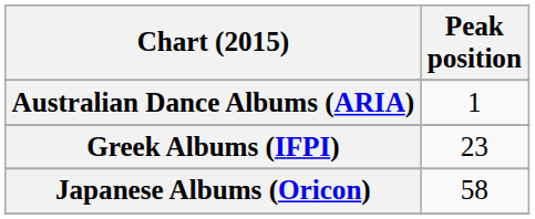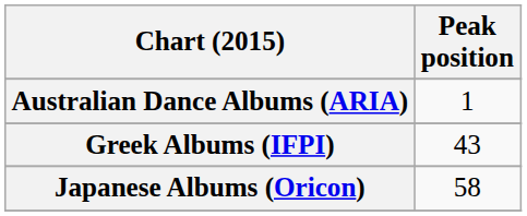 <table class="wikitable sortable plainrowheaders" style="text-align:center">
 <tr>
 <th scope="col">Chart (2015)</th>
 <th scope="col">Peak<br>position</th>
 </tr>
 <tr>
 </tr>
 <tr>
 <th scope="row">Australian Dance Albums (<a href='#'>ARIA</a>)</th>
 <td>1</td>
 </tr>
 <tr>
 </tr>
 <tr>
 </tr>
 <tr>
 </tr>
 <tr>
 </tr>
 <tr>
 </tr>
 <tr>
 </tr>
 <tr>
 </tr>
 <tr>
 <th scope="row">Greek Albums (<a href='#'>IFPI</a>)</th>
-<td>23</td>
+<td>43</td>
 </tr>
 <tr>
 </tr>
 <tr>
 </tr>
 <tr>
 </tr>
 <tr>
 <th scope="row">Japanese Albums (<a href='#'>Oricon</a>)</th>
 <td>58</td>
 </tr>
 <tr>
 </tr>
 <tr>
 </tr>
 <tr>
 </tr>
 <tr>
 </tr>
 <tr>
 </tr>
 <tr>
 </tr>
 <tr>
 </tr>
 <tr>
 </tr>
 <tr>
 </tr>
 <tr>
 </tr>
 <tr>
 </tr>
 <tr>
 </tr>
 <tr>
 </tr>
 <tr>
 </tr>
 </table>
